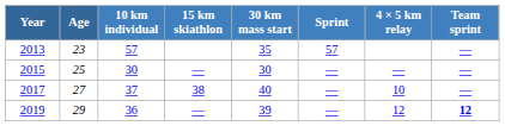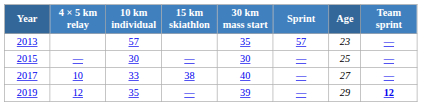 <table class="wikitable" style="font-size:95%; text-align:center; border:grey solid 1px; border-collapse:collapse; background:#ffffff;">
 <tr>
 <th style="background-color:#369; color:white; width:60px;"> Year </th>
-<th style="background-color:#369; color:white; width:40px;"> Age </th>
+<th style="background-color:#4180be; color:white; width:75px;"> 4 × 5 km <br> relay </th>
 <th style="background-color:#4180be; color:white; width:75px;"> 10 km <br> individual </th>
 <th style="background-color:#4180be; color:white; width:75px;"> 15 km <br> skiathlon </th>
 <th style="background-color:#4180be; color:white; width:75px;"> 30 km <br> mass start </th>
 <th style="background-color:#4180be; color:white; width:75px;"> Sprint </th>
-<th style="background-color:#4180be; color:white; width:75px;"> 4 × 5 km <br> relay </th>
+<th style="background-color:#369; color:white; width:40px;"> Age </th>
 <th style="background-color:#4180be; color:white; width:75px;"> Team <br> sprint </th>
 </tr>
 <tr>
 <td><a href='#'>2013</a></td>
-<td><em>23</em></td>
+<td><a href='#'></a></td>
 <td><a href='#'>57</a></td>
 <td><a href='#'></a></td>
 <td><a href='#'>35</a></td>
 <td><a href='#'>57</a></td>
-<td><a href='#'></a></td>
+<td><em>23</em></td>
 <td><a href='#'>—</a></td>
 </tr>
 <tr>
 <td><a href='#'>2015</a></td>
-<td><em>25</em></td>
+<td><a href='#'>—</a></td>
 <td><a href='#'>30</a></td>
 <td><a href='#'>—</a></td>
 <td><a href='#'>30</a></td>
 <td><a href='#'>—</a></td>
-<td><a href='#'>—</a></td>
+<td><em>25</em></td>
 <td><a href='#'>—</a></td>
 </tr>
 <tr>
 <td><a href='#'>2017</a></td>
-<td><em>27</em></td>
-<td><a href='#'>37</a></td>
+<td><a href='#'>10</a></td>
+<td><a href='#'>33</a></td>
 <td><a href='#'>38</a></td>
 <td><a href='#'>40</a></td>
 <td><a href='#'>—</a></td>
-<td><a href='#'>10</a></td>
+<td><em>27</em></td>
 <td><a href='#'>—</a></td>
 </tr>
 <tr>
 <td><a href='#'>2019</a></td>
-<td><em>29</em></td>
-<td><a href='#'>36</a></td>
+<td><a href='#'>12</a></td>
+<td><a href='#'>35</a></td>
 <td><a href='#'>—</a></td>
 <td><a href='#'>39</a></td>
 <td><a href='#'>—</a></td>
-<td><a href='#'>12</a></td>
+<td><em>29</em></td>
 <td><strong><a href='#'>12</a></strong></td>
 </tr>
 </table>
